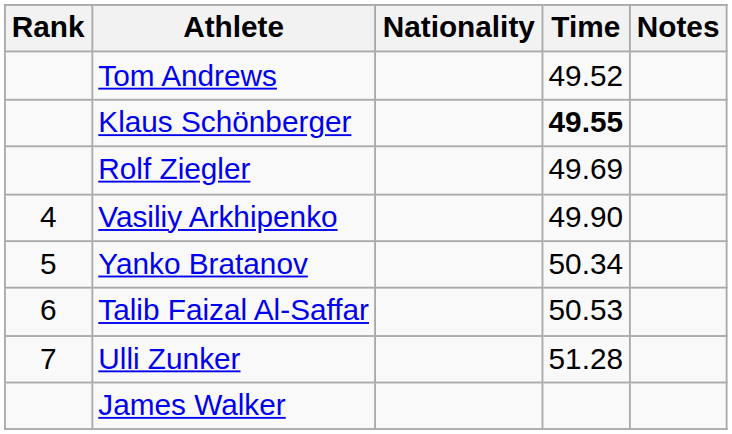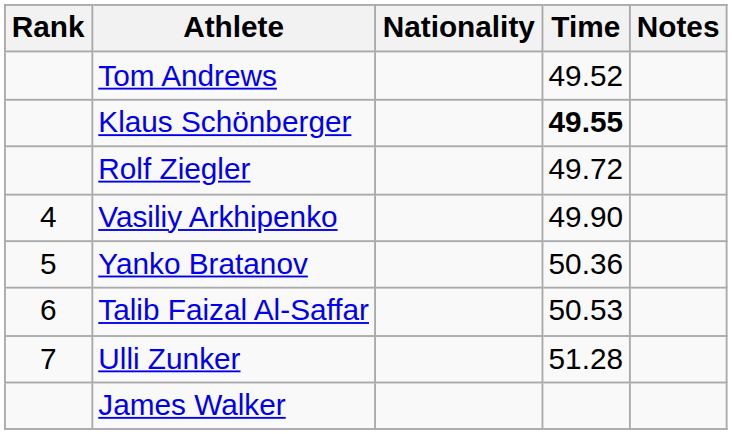 <table class="wikitable sortable" style="text-align:center">
 <tr>
 <th>Rank</th>
 <th>Athlete</th>
 <th>Nationality</th>
 <th>Time</th>
 <th>Notes</th>
 </tr>
 <tr>
 <td></td>
 <td align=left><a href='#'>Tom Andrews</a></td>
 <td align=left></td>
 <td>49.52</td>
 <td></td>
 </tr>
 <tr>
 <td></td>
 <td align=left><a href='#'>Klaus Schönberger</a></td>
 <td align=left></td>
 <td><strong>49.55</strong></td>
 <td></td>
 </tr>
 <tr>
 <td></td>
 <td align=left><a href='#'>Rolf Ziegler</a></td>
 <td align=left></td>
-<td>49.69</td>
+<td>49.72</td>
 <td></td>
 </tr>
 <tr>
 <td>4</td>
 <td align=left><a href='#'>Vasiliy Arkhipenko</a></td>
 <td align=left></td>
 <td>49.90</td>
 <td></td>
 </tr>
 <tr>
 <td>5</td>
 <td align=left><a href='#'>Yanko Bratanov</a></td>
 <td align=left></td>
-<td>50.34</td>
+<td>50.36</td>
 <td></td>
 </tr>
 <tr>
 <td>6</td>
 <td align=left><a href='#'>Talib Faizal Al-Saffar</a></td>
 <td align=left></td>
 <td>50.53</td>
 <td></td>
 </tr>
 <tr>
 <td>7</td>
 <td align=left><a href='#'>Ulli Zunker</a></td>
 <td align=left></td>
 <td>51.28</td>
 <td></td>
 </tr>
 <tr>
 <td></td>
 <td align=left><a href='#'>James Walker</a></td>
 <td align=left></td>
 <td></td>
 <td></td>
 </tr>
 </table>
